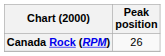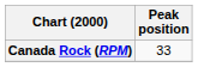 <table class="wikitable sortable plainrowheaders" style="text-align:center">
 <tr>
 <th scope="col">Chart (2000)</th>
 <th scope="col">Peak<br>position</th>
 </tr>
 <tr>
 <th scope="row">Canada <a href='#'>Rock</a> (<em><a href='#'>RPM</a></em>)</th>
-<td>26</td>
+<td>33</td>
 </tr>
 <tr>
 </tr>
 </table>
